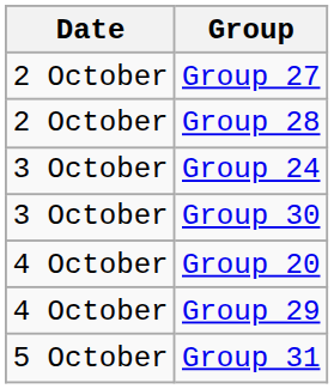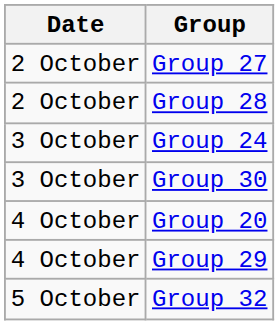 <table class="wikitable">
 <tr>
 <th>Date</th>
 <th>Group</th>
 </tr>
 <tr>
 <td style="text-align:right;">2 October</td>
 <td style="text-align:left;"><a href='#'>Group 27</a></td>
 </tr>
 <tr>
 <td style="text-align:right;">2 October</td>
 <td style="text-align:left;"><a href='#'>Group 28</a></td>
 </tr>
 <tr>
 <td style="text-align:right;">3 October</td>
 <td style="text-align:left;"><a href='#'>Group 24</a></td>
 </tr>
 <tr>
 <td style="text-align:right;">3 October</td>
 <td style="text-align:left;"><a href='#'>Group 30</a></td>
 </tr>
 <tr>
 <td style="text-align:right;">4 October</td>
 <td style="text-align:left;"><a href='#'>Group 20</a></td>
 </tr>
 <tr>
 <td style="text-align:right;">4 October</td>
 <td style="text-align:left;"><a href='#'>Group 29</a></td>
 </tr>
 <tr>
 <td style="text-align:right;">5 October</td>
-<td style="text-align:left;"><a href='#'>Group 31</a></td>
+<td style="text-align:left;"><a href='#'>Group 32</a></td>
 </tr>
 </table>
